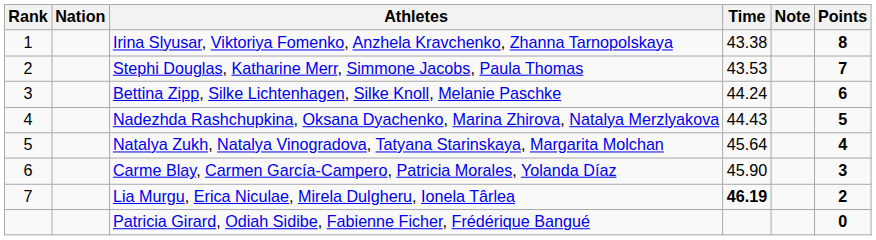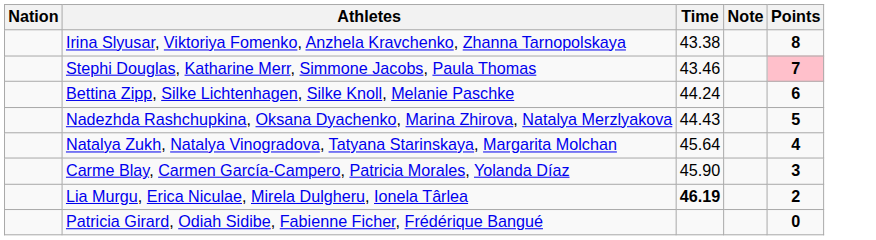 <table class="wikitable sortable" style="text-align:center">
 <tr>
-<th>Rank</th>
 <th>Nation</th>
 <th>Athletes</th>
 <th>Time</th>
 <th>Note</th>
 <th>Points</th>
 </tr>
 <tr>
-<td>1</td>
 <td align=left></td>
 <td align=left><a href='#'>Irina Slyusar</a>, <a href='#'>Viktoriya Fomenko</a>, <a href='#'>Anzhela Kravchenko</a>, <a href='#'>Zhanna Tarnopolskaya</a></td>
 <td>43.38</td>
 <td></td>
 <td><strong>8</strong></td>
 </tr>
 <tr>
-<td>2</td>
 <td align=left></td>
 <td align=left><a href='#'>Stephi Douglas</a>, <a href='#'>Katharine Merr</a>, <a href='#'>Simmone Jacobs</a>, <a href='#'>Paula Thomas</a></td>
-<td>43.53</td>
+<td>43.46</td>
 <td></td>
-<td><strong>7</strong></td>
+<td style="background: pink;"><strong>7</strong></td>
 </tr>
 <tr>
-<td>3</td>
 <td align=left></td>
 <td align=left><a href='#'>Bettina Zipp</a>, <a href='#'>Silke Lichtenhagen</a>, <a href='#'>Silke Knoll</a>, <a href='#'>Melanie Paschke</a></td>
 <td>44.24</td>
 <td></td>
 <td><strong>6</strong></td>
 </tr>
 <tr>
-<td>4</td>
 <td align=left></td>
 <td align=left><a href='#'>Nadezhda Rashchupkina</a>, <a href='#'>Oksana Dyachenko</a>, <a href='#'>Marina Zhirova</a>, <a href='#'>Natalya Merzlyakova</a></td>
 <td>44.43</td>
 <td></td>
 <td><strong>5</strong></td>
 </tr>
 <tr>
-<td>5</td>
 <td align=left></td>
 <td align=left><a href='#'>Natalya Zukh</a>, <a href='#'>Natalya Vinogradova</a>, <a href='#'>Tatyana Starinskaya</a>, <a href='#'>Margarita Molchan</a></td>
 <td>45.64</td>
 <td></td>
 <td><strong>4</strong></td>
 </tr>
 <tr>
-<td>6</td>
 <td align=left></td>
 <td align=left><a href='#'>Carme Blay</a>, <a href='#'>Carmen García-Campero</a>, <a href='#'>Patricia Morales</a>, <a href='#'>Yolanda Díaz</a></td>
 <td>45.90</td>
 <td></td>
 <td><strong>3</strong></td>
 </tr>
 <tr>
-<td>7</td>
 <td align=left></td>
 <td align=left><a href='#'>Lia Murgu</a>, <a href='#'>Erica Niculae</a>, <a href='#'>Mirela Dulgheru</a>, <a href='#'>Ionela Târlea</a></td>
 <td><strong>46.19</strong></td>
 <td></td>
 <td><strong>2</strong></td>
 </tr>
 <tr>
-<td></td>
 <td align=left></td>
 <td align=left><a href='#'>Patricia Girard</a>, <a href='#'>Odiah Sidibe</a>, <a href='#'>Fabienne Ficher</a>, <a href='#'>Frédérique Bangué</a></td>
 <td></td>
 <td></td>
 <td><strong>0</strong></td>
 </tr>
 </table>
